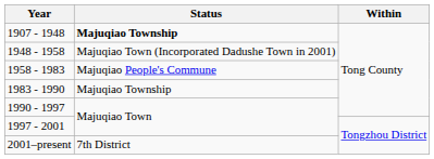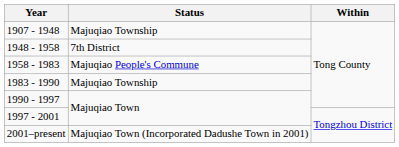 <table class="wikitable">
 <tr>
 <th>Year</th>
 <th>Status</th>
 <th>Within</th>
 </tr>
 <tr>
 <td>1907 - 1948</td>
-<td><strong>Majuqiao Township</strong></td>
+<td>Majuqiao Township</td>
 <td rowspan="5">Tong County</td>
 </tr>
 <tr>
 <td>1948 - 1958</td>
-<td>Majuqiao Town (Incorporated Dadushe Town in 2001)</td>
+<td>7th District</td>
 </tr>
 <tr>
 <td>1958 - 1983</td>
 <td>Majuqiao <a href='#'>People's Commune</a></td>
 </tr>
 <tr>
 <td>1983 - 1990</td>
 <td>Majuqiao Township</td>
 </tr>
 <tr>
 <td>1990 - 1997</td>
 <td rowspan="2">Majuqiao Town</td>
 </tr>
 <tr>
 <td>1997 - 2001</td>
 <td rowspan="2"><a href='#'>Tongzhou District</a></td>
 </tr>
 <tr>
 <td>2001–present</td>
-<td>7th District</td>
+<td>Majuqiao Town (Incorporated Dadushe Town in 2001)</td>
 </tr>
 </table>
